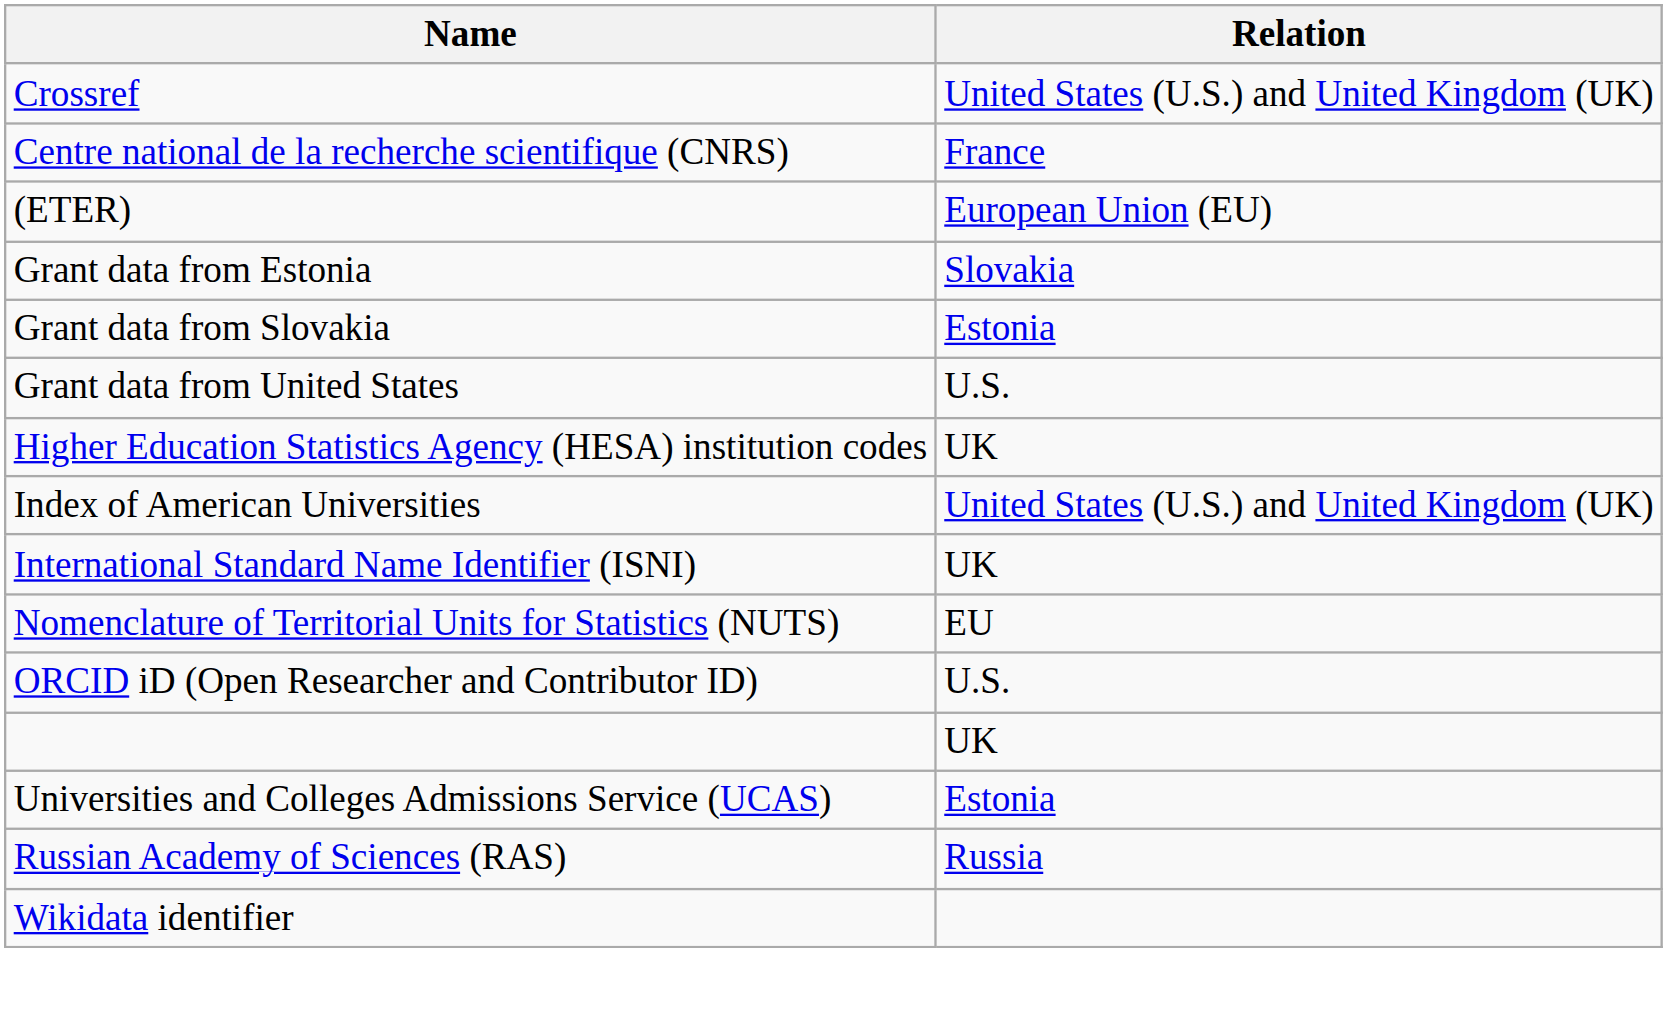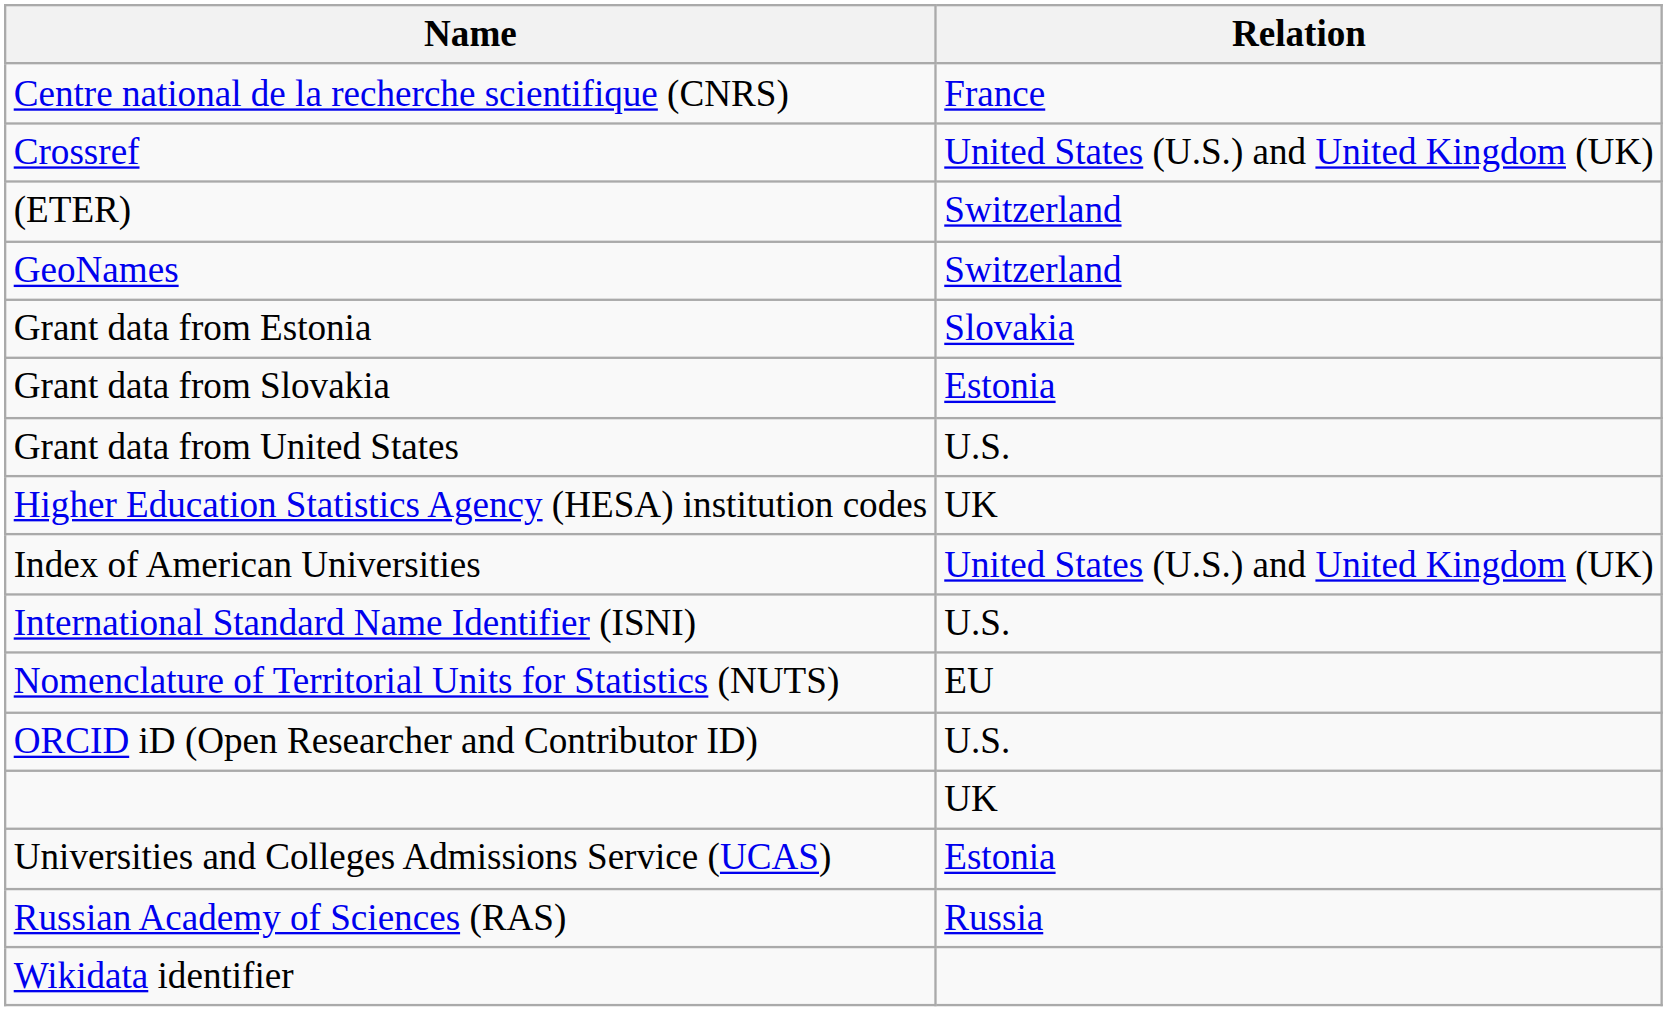 <table class="wikitable sortable">
 <tr>
 <th>Name</th>
 <th>Relation</th>
 </tr>
 <tr>
+<td><a href='#'>Centre national de la recherche scientifique</a> (CNRS)</td>
+<td><a href='#'>France</a></td>
+</tr>
+<tr>
 <td><a href='#'>Crossref</a></td>
 <td><a href='#'>United States</a> (U.S.) and <a href='#'>United Kingdom</a> (UK)</td>
 </tr>
 <tr>
-<td><a href='#'>Centre national de la recherche scientifique</a> (CNRS)</td>
-<td><a href='#'>France</a></td>
+<td> (ETER)</td>
+<td><a href='#'>Switzerland</a></td>
 </tr>
 <tr>
-<td> (ETER)</td>
-<td><a href='#'>European Union</a> (EU)</td>
+<td><a href='#'>GeoNames</a></td>
+<td><a href='#'>Switzerland</a></td>
 </tr>
 <tr>
 <td>Grant data from Estonia</td>
 <td><a href='#'>Slovakia</a></td>
 </tr>
 <tr>
 <td>Grant data from Slovakia</td>
 <td><a href='#'>Estonia</a></td>
 </tr>
 <tr>
 <td>Grant data from United States</td>
 <td>U.S.</td>
 </tr>
 <tr>
 <td><a href='#'>Higher Education Statistics Agency</a> (HESA) institution codes</td>
 <td>UK</td>
 </tr>
 <tr>
 <td>Index of American Universities</td>
 <td><a href='#'>United States</a> (U.S.) and <a href='#'>United Kingdom</a> (UK)</td>
 </tr>
 <tr>
 <td><a href='#'>International Standard Name Identifier</a> (ISNI)</td>
-<td>UK</td>
+<td>U.S.</td>
 </tr>
 <tr>
 <td><a href='#'>Nomenclature of Territorial Units for Statistics</a> (NUTS)</td>
 <td>EU</td>
 </tr>
 <tr>
 <td><a href='#'>ORCID</a> iD (Open Researcher and Contributor ID)</td>
 <td>U.S.</td>
 </tr>
 <tr>
 <td></td>
 <td>UK</td>
 </tr>
 <tr>
 <td>Universities and Colleges Admissions Service (<a href='#'>UCAS</a>)</td>
 <td><a href='#'>Estonia</a></td>
 </tr>
 <tr>
 <td><a href='#'>Russian Academy of Sciences</a> (RAS)</td>
 <td><a href='#'>Russia</a></td>
 </tr>
 <tr>
 <td><a href='#'>Wikidata</a> identifier</td>
 <td></td>
 </tr>
 </table>
